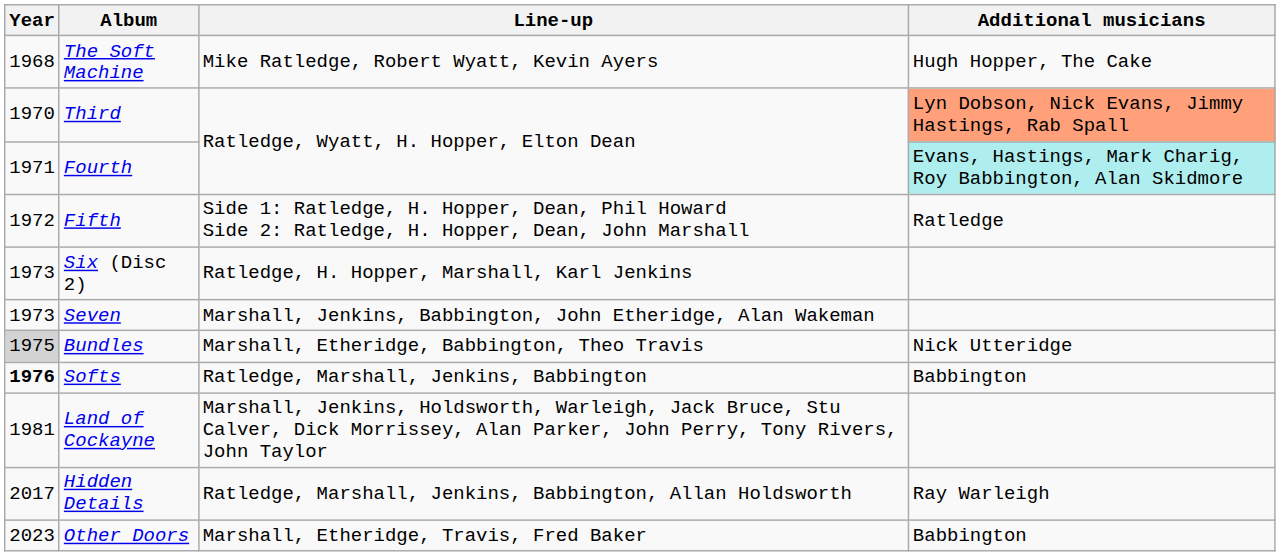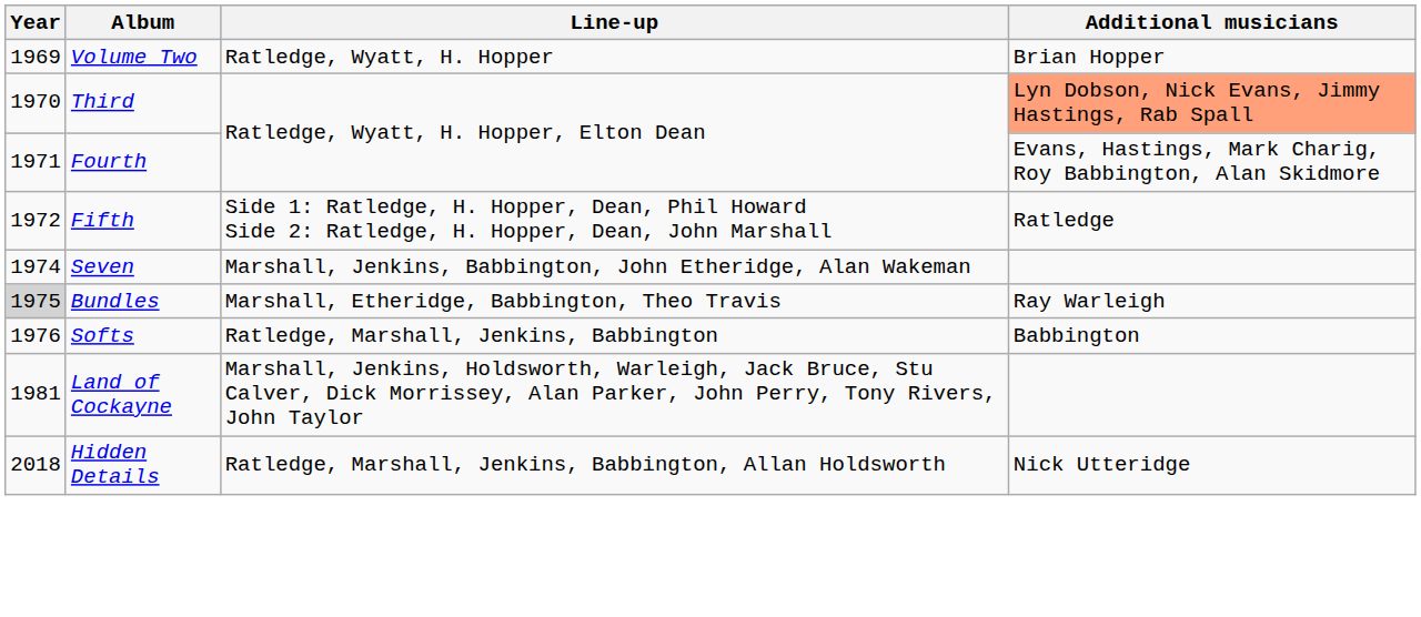 <table class="sortable wikitable">
 <tr style="background:#c2d2e5; text-align:center;">
 <th>Year</th>
 <th>Album</th>
 <th>Line-up</th>
 <th>Additional musicians</th>
 </tr>
 <tr>
-<td>1968</td>
-<td><em><a href='#'>The Soft Machine</a></em></td>
-<td>Mike Ratledge, Robert Wyatt, Kevin Ayers</td>
-<td>Hugh Hopper, The Cake</td>
+<td>1969</td>
+<td><em><a href='#'>Volume Two</a></em></td>
+<td>Ratledge, Wyatt, H. Hopper</td>
+<td>Brian Hopper</td>
 </tr>
 <tr>
 <td>1970</td>
 <td><em><a href='#'>Third</a></em></td>
 <td rowspan="2">Ratledge, Wyatt, H. Hopper, Elton Dean</td>
 <td style="background: lightsalmon;">Lyn Dobson, Nick Evans, Jimmy Hastings, Rab Spall</td>
 </tr>
 <tr>
 <td>1971</td>
 <td><em><a href='#'>Fourth</a></em></td>
-<td style="background: paleturquoise;">Evans, Hastings, Mark Charig, Roy Babbington, Alan Skidmore</td>
+<td>Evans, Hastings, Mark Charig, Roy Babbington, Alan Skidmore</td>
 </tr>
 <tr>
 <td>1972</td>
 <td><em><a href='#'>Fifth</a></em></td>
 <td>Side 1: Ratledge, H. Hopper, Dean, Phil Howard<br>Side 2: Ratledge, H. Hopper, Dean, John Marshall</td>
 <td>Ratledge</td>
 </tr>
 <tr>
-<td>1973</td>
-<td><em><a href='#'>Six</a></em> (Disc 2)</td>
-<td>Ratledge, H. Hopper, Marshall, Karl Jenkins</td>
-<td></td>
-</tr>
-<tr>
-<td>1973</td>
+<td>1974</td>
 <td><em><a href='#'>Seven</a></em></td>
 <td>Marshall, Jenkins, Babbington, John Etheridge, Alan Wakeman</td>
 <td></td>
 </tr>
 <tr>
 <td style="background: lightgrey;">1975</td>
 <td><em><a href='#'>Bundles</a></em></td>
 <td>Marshall, Etheridge, Babbington, Theo Travis</td>
-<td>Nick Utteridge</td>
+<td>Ray Warleigh</td>
 </tr>
 <tr>
-<td><strong>1976</strong></td>
+<td>1976</td>
 <td><em><a href='#'>Softs</a></em></td>
 <td>Ratledge, Marshall, Jenkins, Babbington</td>
 <td>Babbington</td>
 </tr>
 <tr>
 <td>1981</td>
 <td><em><a href='#'>Land of Cockayne</a></em></td>
 <td>Marshall, Jenkins, Holdsworth, Warleigh, Jack Bruce, Stu Calver, Dick Morrissey, Alan Parker, John Perry, Tony Rivers, John Taylor</td>
 <td></td>
 </tr>
 <tr>
-<td>2017</td>
+<td>2018</td>
 <td><em><a href='#'>Hidden Details</a></em></td>
 <td>Ratledge, Marshall, Jenkins, Babbington, Allan Holdsworth</td>
-<td>Ray Warleigh</td>
-</tr>
-<tr>
-<td>2023</td>
-<td><em><a href='#'>Other Doors</a></em></td>
-<td>Marshall, Etheridge, Travis, Fred Baker</td>
-<td>Babbington</td>
+<td>Nick Utteridge</td>
 </tr>
 </table>
